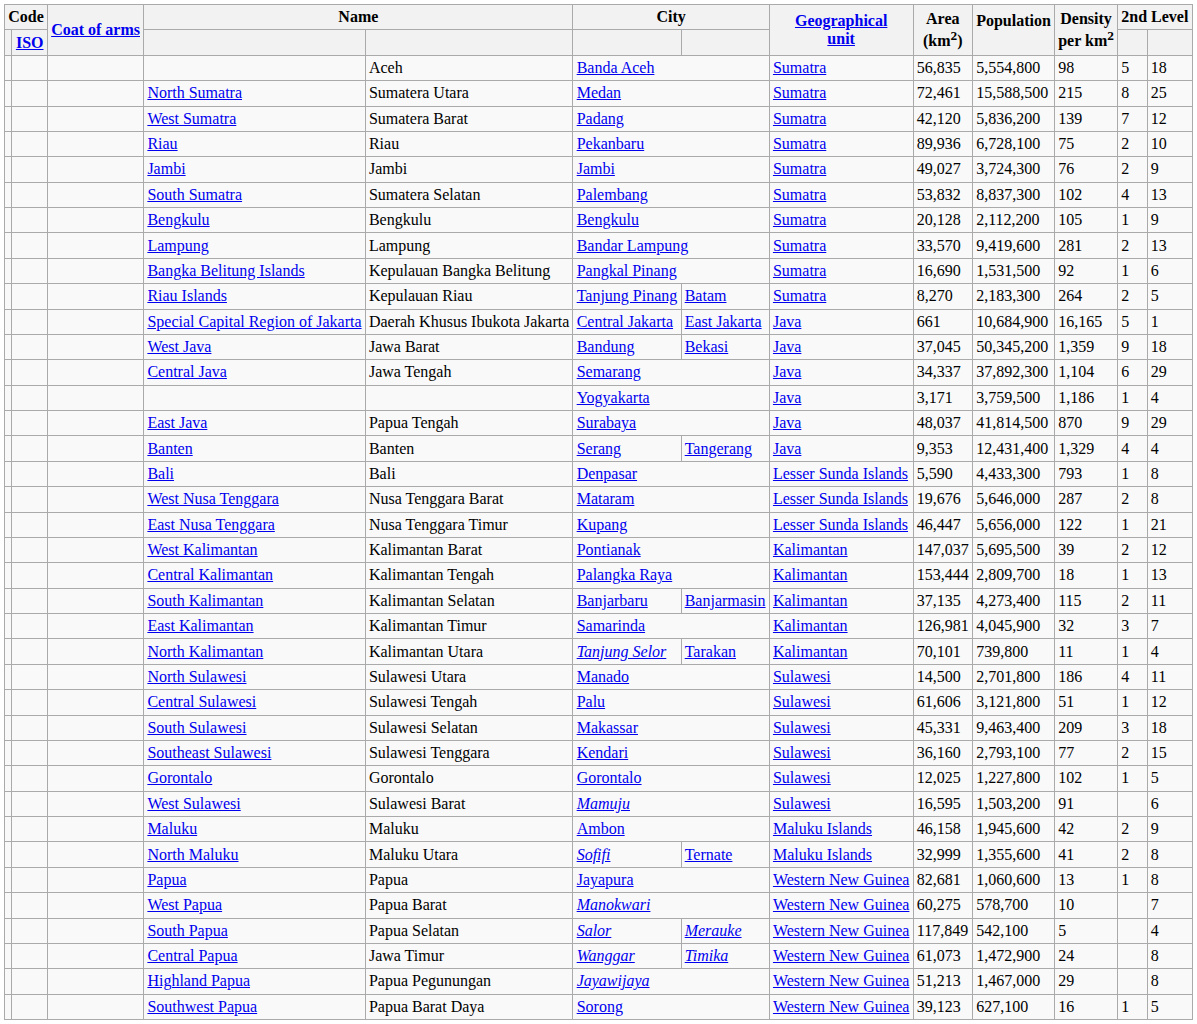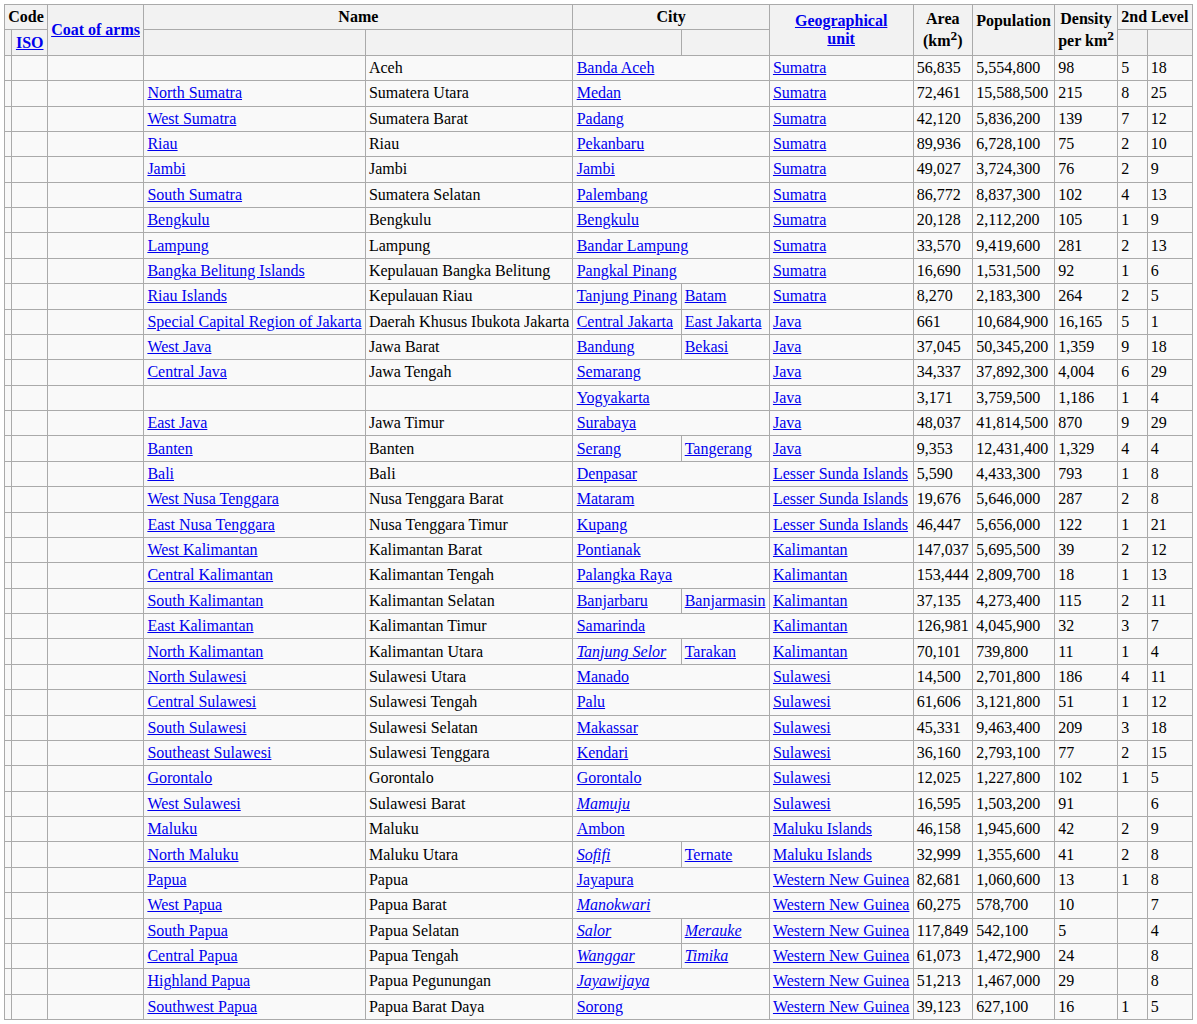 <table class="wikitable sortable col1center col2center col3center col8right col9right col10right col11right col12right col13right" >
 <tr>
 <th colspan=2>Code</th>
 <th rowspan=2><a href='#'>Coat of arms</a></th>
 <th colspan=2>Name</th>
 <th colspan=2>City</th>
 <th rowspan=2><a href='#'>Geographical<br>unit</a></th>
 <th rowspan=2>Area<br>(km<sup>2</sup>)</th>
 <th rowspan=2>Population<br><br></th>
 <th rowspan=2>Density<br>per km<sup>2</sup><br></th>
 <th colspan=2>2nd Level</th>
 </tr>
 <tr>
 <th></th>
 <th><a href='#'>ISO</a><br></th>
 <th></th>
 <th></th>
 <th></th>
 <th></th>
 <th></th>
 <th></th>
 </tr>
 <tr>
 <td></td>
 <td></td>
 <td></td>
 <td></td>
 <td>Aceh</td>
 <td colspan=2><a href='#'>Banda Aceh</a></td>
 <td><a href='#'>Sumatra</a></td>
 <td>56,835</td>
 <td>5,554,800</td>
 <td>98</td>
 <td>5</td>
 <td>18</td>
 </tr>
 <tr>
 <td></td>
 <td></td>
 <td></td>
 <td><a href='#'>North Sumatra</a></td>
 <td>Sumatera Utara</td>
 <td colspan=2><a href='#'>Medan</a></td>
 <td><a href='#'>Sumatra</a></td>
 <td>72,461</td>
 <td>15,588,500</td>
 <td>215</td>
 <td>8</td>
 <td>25</td>
 </tr>
 <tr>
 <td></td>
 <td></td>
 <td></td>
 <td><a href='#'>West Sumatra</a></td>
 <td>Sumatera Barat</td>
 <td colspan=2><a href='#'>Padang</a></td>
 <td><a href='#'>Sumatra</a></td>
 <td>42,120</td>
 <td>5,836,200</td>
 <td>139</td>
 <td>7</td>
 <td>12</td>
 </tr>
 <tr>
 <td></td>
 <td></td>
 <td></td>
 <td><a href='#'>Riau</a></td>
 <td>Riau</td>
 <td colspan=2><a href='#'>Pekanbaru</a></td>
 <td><a href='#'>Sumatra</a></td>
 <td>89,936</td>
 <td>6,728,100</td>
 <td>75</td>
 <td>2</td>
 <td>10</td>
 </tr>
 <tr>
 <td></td>
 <td></td>
 <td></td>
 <td><a href='#'>Jambi</a></td>
 <td>Jambi</td>
 <td colspan=2><a href='#'>Jambi</a></td>
 <td><a href='#'>Sumatra</a></td>
 <td>49,027</td>
 <td>3,724,300</td>
 <td>76</td>
 <td>2</td>
 <td>9</td>
 </tr>
 <tr>
 <td></td>
 <td></td>
 <td></td>
 <td><a href='#'>South Sumatra</a></td>
 <td>Sumatera Selatan</td>
 <td colspan=2><a href='#'>Palembang</a></td>
 <td><a href='#'>Sumatra</a></td>
-<td>53,832</td>
+<td>86,772</td>
 <td>8,837,300</td>
 <td>102</td>
 <td>4</td>
 <td>13</td>
 </tr>
 <tr>
 <td></td>
 <td></td>
 <td></td>
 <td><a href='#'>Bengkulu</a></td>
 <td>Bengkulu</td>
 <td colspan=2><a href='#'>Bengkulu</a></td>
 <td><a href='#'>Sumatra</a></td>
 <td>20,128</td>
 <td>2,112,200</td>
 <td>105</td>
 <td>1</td>
 <td>9</td>
 </tr>
 <tr>
 <td></td>
 <td></td>
 <td></td>
 <td><a href='#'>Lampung</a></td>
 <td>Lampung</td>
 <td colspan=2><a href='#'>Bandar Lampung</a></td>
 <td><a href='#'>Sumatra</a></td>
 <td>33,570</td>
 <td>9,419,600</td>
 <td>281</td>
 <td>2</td>
 <td>13</td>
 </tr>
 <tr>
 <td></td>
 <td></td>
 <td></td>
 <td><a href='#'>Bangka Belitung Islands</a></td>
 <td>Kepulauan Bangka Belitung</td>
 <td colspan=2><a href='#'>Pangkal Pinang</a></td>
 <td><a href='#'>Sumatra</a></td>
 <td>16,690</td>
 <td>1,531,500</td>
 <td>92</td>
 <td>1</td>
 <td>6</td>
 </tr>
 <tr>
 <td></td>
 <td></td>
 <td></td>
 <td><a href='#'>Riau Islands</a></td>
 <td>Kepulauan Riau</td>
 <td><a href='#'>Tanjung Pinang</a></td>
 <td><a href='#'>Batam</a></td>
 <td> <a href='#'>Sumatra</a></td>
 <td>8,270</td>
 <td>2,183,300</td>
 <td>264</td>
 <td>2</td>
 <td>5</td>
 </tr>
 <tr>
 <td></td>
 <td></td>
 <td></td>
 <td><a href='#'>Special Capital Region of Jakarta</a></td>
 <td>Daerah Khusus Ibukota Jakarta</td>
 <td><a href='#'>Central Jakarta</a><br></td>
 <td><a href='#'>East Jakarta</a></td>
 <td> <a href='#'>Java</a></td>
 <td>661</td>
 <td>10,684,900</td>
 <td>16,165</td>
 <td>5</td>
 <td>1</td>
 </tr>
 <tr>
 <td></td>
 <td></td>
 <td></td>
 <td><a href='#'>West Java</a></td>
 <td>Jawa Barat</td>
 <td><a href='#'>Bandung</a></td>
 <td><a href='#'>Bekasi</a></td>
 <td> <a href='#'>Java</a></td>
 <td>37,045</td>
 <td>50,345,200</td>
 <td>1,359</td>
 <td>9</td>
 <td>18</td>
 </tr>
 <tr>
 <td></td>
 <td></td>
 <td></td>
 <td><a href='#'>Central Java</a></td>
 <td>Jawa Tengah</td>
 <td colspan=2><a href='#'>Semarang</a></td>
 <td><a href='#'>Java</a></td>
 <td>34,337</td>
 <td>37,892,300</td>
-<td>1,104</td>
+<td>4,004</td>
 <td>6</td>
 <td>29</td>
 </tr>
 <tr>
 <td></td>
 <td></td>
 <td></td>
 <td></td>
 <td></td>
 <td colspan=2><a href='#'>Yogyakarta</a></td>
 <td><a href='#'>Java</a></td>
 <td>3,171</td>
 <td>3,759,500</td>
 <td>1,186</td>
 <td>1</td>
 <td>4</td>
 </tr>
 <tr>
 <td></td>
 <td></td>
 <td></td>
 <td><a href='#'>East Java</a></td>
-<td>Papua Tengah</td>
+<td>Jawa Timur</td>
 <td colspan=2><a href='#'>Surabaya</a></td>
 <td><a href='#'>Java</a></td>
 <td>48,037</td>
 <td>41,814,500</td>
 <td>870</td>
 <td>9</td>
 <td>29</td>
 </tr>
 <tr>
 <td></td>
 <td></td>
 <td></td>
 <td><a href='#'>Banten</a></td>
 <td>Banten</td>
 <td><a href='#'>Serang</a></td>
 <td><a href='#'>Tangerang</a></td>
 <td> <a href='#'>Java</a></td>
 <td>9,353</td>
 <td>12,431,400</td>
 <td>1,329</td>
 <td>4</td>
 <td>4</td>
 </tr>
 <tr>
 <td></td>
 <td></td>
 <td></td>
 <td><a href='#'>Bali</a></td>
 <td>Bali</td>
 <td colspan=2><a href='#'>Denpasar</a></td>
 <td><a href='#'>Lesser Sunda Islands</a></td>
 <td>5,590</td>
 <td>4,433,300</td>
 <td>793</td>
 <td>1</td>
 <td>8</td>
 </tr>
 <tr>
 <td></td>
 <td></td>
 <td></td>
 <td><a href='#'>West Nusa Tenggara</a></td>
 <td>Nusa Tenggara Barat</td>
 <td colspan=2><a href='#'>Mataram</a></td>
 <td><a href='#'>Lesser Sunda Islands</a></td>
 <td>19,676</td>
 <td>5,646,000</td>
 <td>287</td>
 <td>2</td>
 <td>8</td>
 </tr>
 <tr>
 <td></td>
 <td></td>
 <td></td>
 <td><a href='#'>East Nusa Tenggara</a></td>
 <td>Nusa Tenggara Timur</td>
 <td colspan=2><a href='#'>Kupang</a></td>
 <td><a href='#'>Lesser Sunda Islands</a></td>
 <td>46,447</td>
 <td>5,656,000</td>
 <td>122</td>
 <td>1</td>
 <td>21</td>
 </tr>
 <tr>
 <td></td>
 <td></td>
 <td></td>
 <td><a href='#'>West Kalimantan</a></td>
 <td>Kalimantan Barat</td>
 <td colspan=2><a href='#'>Pontianak</a></td>
 <td><a href='#'>Kalimantan</a></td>
 <td>147,037</td>
 <td>5,695,500</td>
 <td>39</td>
 <td>2</td>
 <td>12</td>
 </tr>
 <tr>
 <td></td>
 <td></td>
 <td></td>
 <td><a href='#'>Central Kalimantan</a></td>
 <td>Kalimantan Tengah</td>
 <td colspan=2><a href='#'>Palangka Raya</a></td>
 <td><a href='#'>Kalimantan</a></td>
 <td>153,444</td>
 <td>2,809,700</td>
 <td>18</td>
 <td>1</td>
 <td>13</td>
 </tr>
 <tr>
 <td></td>
 <td></td>
 <td></td>
 <td><a href='#'>South Kalimantan</a></td>
 <td>Kalimantan Selatan</td>
 <td><a href='#'>Banjarbaru</a></td>
 <td><a href='#'>Banjarmasin</a></td>
 <td> <a href='#'>Kalimantan</a></td>
 <td>37,135</td>
 <td>4,273,400</td>
 <td>115</td>
 <td>2</td>
 <td>11</td>
 </tr>
 <tr>
 <td></td>
 <td></td>
 <td></td>
 <td><a href='#'>East Kalimantan</a></td>
 <td>Kalimantan Timur</td>
 <td colspan=2><a href='#'>Samarinda</a></td>
 <td><a href='#'>Kalimantan</a></td>
 <td>126,981</td>
 <td>4,045,900</td>
 <td>32</td>
 <td>3</td>
 <td>7</td>
 </tr>
 <tr>
 <td></td>
 <td></td>
 <td></td>
 <td><a href='#'>North Kalimantan</a></td>
 <td>Kalimantan Utara</td>
 <td><em><a href='#'>Tanjung Selor</a></em></td>
 <td><a href='#'>Tarakan</a></td>
 <td> <a href='#'>Kalimantan</a></td>
 <td>70,101</td>
 <td>739,800</td>
 <td>11</td>
 <td>1</td>
 <td>4</td>
 </tr>
 <tr>
 <td></td>
 <td></td>
 <td></td>
 <td><a href='#'>North Sulawesi</a></td>
 <td>Sulawesi Utara</td>
 <td colspan=2><a href='#'>Manado</a></td>
 <td><a href='#'>Sulawesi</a></td>
 <td>14,500</td>
 <td>2,701,800</td>
 <td>186</td>
 <td>4</td>
 <td>11</td>
 </tr>
 <tr>
 <td></td>
 <td></td>
 <td></td>
 <td><a href='#'>Central Sulawesi</a></td>
 <td>Sulawesi Tengah</td>
 <td colspan=2><a href='#'>Palu</a></td>
 <td><a href='#'>Sulawesi</a></td>
 <td>61,606</td>
 <td>3,121,800</td>
 <td>51</td>
 <td>1</td>
 <td>12</td>
 </tr>
 <tr>
 <td></td>
 <td></td>
 <td></td>
 <td><a href='#'>South Sulawesi</a></td>
 <td>Sulawesi Selatan</td>
 <td colspan=2><a href='#'>Makassar</a></td>
 <td><a href='#'>Sulawesi</a></td>
 <td>45,331</td>
 <td>9,463,400</td>
 <td>209</td>
 <td>3</td>
 <td>18</td>
 </tr>
 <tr>
 <td></td>
 <td></td>
 <td></td>
 <td><a href='#'>Southeast Sulawesi</a></td>
 <td>Sulawesi Tenggara</td>
 <td colspan=2><a href='#'>Kendari</a></td>
 <td><a href='#'>Sulawesi</a></td>
 <td>36,160</td>
 <td>2,793,100</td>
 <td>77</td>
 <td>2</td>
 <td>15</td>
 </tr>
 <tr>
 <td></td>
 <td></td>
 <td></td>
 <td><a href='#'>Gorontalo</a></td>
 <td>Gorontalo</td>
 <td colspan=2><a href='#'>Gorontalo</a></td>
 <td><a href='#'>Sulawesi</a></td>
 <td>12,025</td>
 <td>1,227,800</td>
 <td>102</td>
 <td>1</td>
 <td>5</td>
 </tr>
 <tr>
 <td></td>
 <td></td>
 <td></td>
 <td><a href='#'>West Sulawesi</a></td>
 <td>Sulawesi Barat</td>
 <td colspan=2><em><a href='#'>Mamuju</a></em></td>
 <td><a href='#'>Sulawesi</a></td>
 <td>16,595</td>
 <td>1,503,200</td>
 <td>91</td>
 <td></td>
 <td>6</td>
 </tr>
 <tr>
 <td></td>
 <td></td>
 <td></td>
 <td><a href='#'>Maluku</a></td>
 <td>Maluku</td>
 <td colspan=2><a href='#'>Ambon</a></td>
 <td><a href='#'>Maluku Islands</a></td>
 <td>46,158</td>
 <td>1,945,600</td>
 <td>42</td>
 <td>2</td>
 <td>9</td>
 </tr>
 <tr>
 <td></td>
 <td></td>
 <td></td>
 <td><a href='#'>North Maluku</a></td>
 <td>Maluku Utara</td>
 <td><em><a href='#'>Sofifi</a></em></td>
 <td><a href='#'>Ternate</a></td>
 <td> <a href='#'>Maluku Islands</a></td>
 <td>32,999</td>
 <td>1,355,600</td>
 <td>41</td>
 <td>2</td>
 <td>8</td>
 </tr>
 <tr>
 <td></td>
 <td></td>
 <td></td>
 <td><a href='#'>Papua</a></td>
 <td>Papua</td>
 <td colspan=2><a href='#'>Jayapura</a></td>
 <td><a href='#'>Western New Guinea</a></td>
 <td>82,681</td>
 <td>1,060,600</td>
 <td>13</td>
 <td>1</td>
 <td>8</td>
 </tr>
 <tr>
 <td></td>
 <td></td>
 <td></td>
 <td><a href='#'>West Papua</a></td>
 <td>Papua Barat</td>
 <td colspan=2><em><a href='#'>Manokwari</a></em></td>
 <td><a href='#'>Western New Guinea</a></td>
 <td>60,275</td>
 <td>578,700</td>
 <td>10</td>
 <td></td>
 <td>7</td>
 </tr>
 <tr>
 <td></td>
 <td></td>
 <td></td>
 <td><a href='#'>South Papua</a></td>
 <td>Papua Selatan</td>
 <td><em><a href='#'>Salor</a></em></td>
 <td><em><a href='#'>Merauke</a></em></td>
 <td> <a href='#'>Western New Guinea</a></td>
 <td>117,849</td>
 <td>542,100</td>
 <td>5</td>
 <td></td>
 <td>4</td>
 </tr>
 <tr>
 <td></td>
 <td></td>
 <td></td>
 <td><a href='#'>Central Papua</a></td>
-<td>Jawa Timur</td>
+<td>Papua Tengah</td>
 <td><em><a href='#'>Wanggar</a></em></td>
 <td><em><a href='#'>Timika</a></em></td>
 <td> <a href='#'>Western New Guinea</a></td>
 <td>61,073</td>
 <td>1,472,900</td>
 <td>24</td>
 <td></td>
 <td>8</td>
 </tr>
 <tr>
 <td></td>
 <td></td>
 <td></td>
 <td><a href='#'>Highland Papua</a></td>
 <td>Papua Pegunungan</td>
 <td colspan=2><em><a href='#'>Jayawijaya</a></em></td>
 <td><a href='#'>Western New Guinea</a></td>
 <td>51,213</td>
 <td>1,467,000</td>
 <td>29</td>
 <td></td>
 <td>8</td>
 </tr>
 <tr>
 <td></td>
 <td></td>
 <td></td>
 <td><a href='#'>Southwest Papua</a></td>
 <td>Papua Barat Daya</td>
 <td colspan=2><a href='#'>Sorong</a></td>
 <td><a href='#'>Western New Guinea</a></td>
 <td>39,123</td>
 <td>627,100</td>
 <td>16</td>
 <td>1</td>
 <td>5</td>
 </tr>
 </table>
